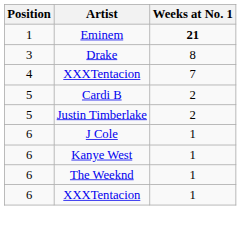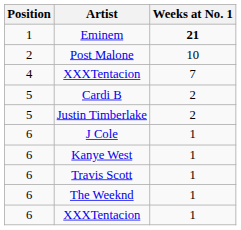 <table class="wikitable">
 <tr>
 <th style="text-align: center;">Position</th>
 <th style="text-align: center;">Artist</th>
 <th style="text-align: center;">Weeks at No. 1</th>
 </tr>
 <tr>
 <td style="text-align: center;">1</td>
 <td style="text-align: center;"><a href='#'>Eminem</a></td>
 <td style="text-align: center;"><strong>21</strong></td>
 </tr>
 <tr>
-<td style="text-align: center;">3</td>
-<td style="text-align: center;"><a href='#'>Drake</a></td>
-<td style="text-align: center;">8</td>
+<td style="text-align: center;">2</td>
+<td style="text-align: center;"><a href='#'>Post Malone</a></td>
+<td style="text-align: center;">10</td>
 </tr>
 <tr>
 <td style="text-align: center;">4</td>
 <td style="text-align: center;"><a href='#'>XXXTentacion</a></td>
 <td style="text-align: center;">7</td>
 </tr>
 <tr>
 <td style="text-align: center;">5</td>
 <td style="text-align: center;"><a href='#'>Cardi B</a></td>
 <td style="text-align: center;">2</td>
 </tr>
 <tr>
 <td style="text-align: center;">5</td>
 <td style="text-align: center;"><a href='#'>Justin Timberlake</a></td>
 <td style="text-align: center;">2</td>
 </tr>
 <tr>
 <td style="text-align: center;">6</td>
 <td style="text-align: center;"><a href='#'>J Cole</a></td>
 <td style="text-align: center;">1</td>
 </tr>
 <tr>
 <td style="text-align: center;">6</td>
 <td style="text-align: center;"><a href='#'>Kanye West</a></td>
 <td style="text-align: center;">1</td>
 </tr>
 <tr>
 <td style="text-align: center;">6</td>
+<td style="text-align: center;"><a href='#'>Travis Scott</a></td>
+<td style="text-align: center;">1</td>
+</tr>
+<tr>
+<td style="text-align: center;">6</td>
 <td style="text-align: center;"><a href='#'>The Weeknd</a></td>
 <td style="text-align: center;">1</td>
 </tr>
 <tr>
 <td style="text-align: center;">6</td>
 <td style="text-align: center;"><a href='#'>XXXTentacion</a></td>
 <td style="text-align: center;">1</td>
 </tr>
 </table>
